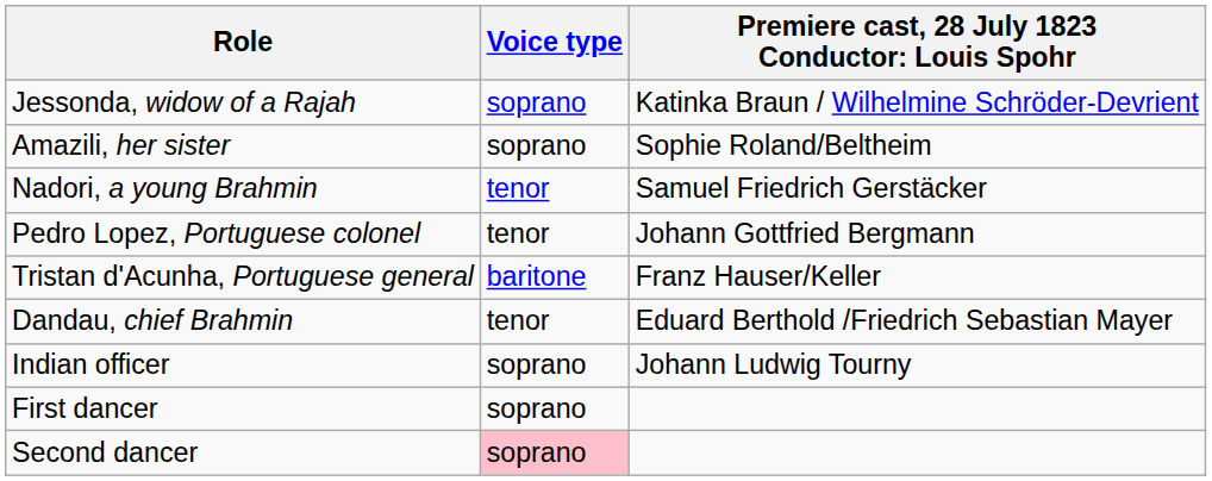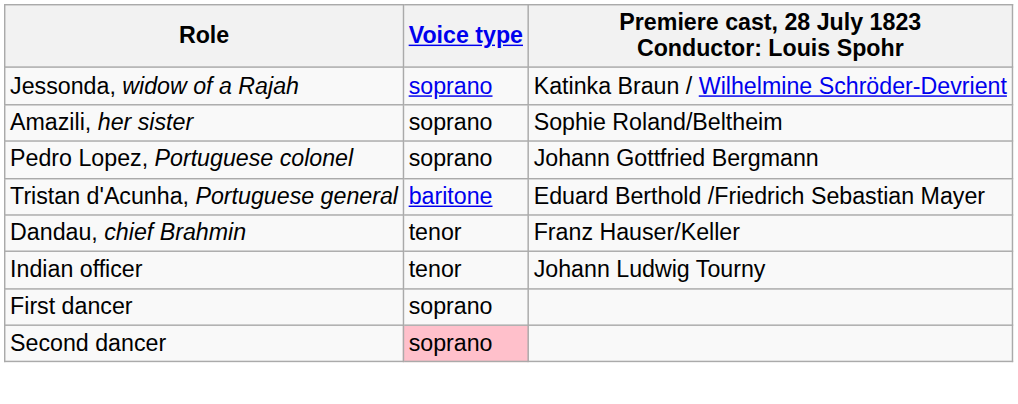 <table class="wikitable">
 <tr>
 <th>Role</th>
 <th><a href='#'>Voice type</a></th>
 <th>Premiere cast, 28 July 1823<br>Conductor: Louis Spohr</th>
 </tr>
 <tr>
 <td>Jessonda, <em>widow of a Rajah</em></td>
 <td><a href='#'>soprano</a></td>
 <td>Katinka Braun / <a href='#'>Wilhelmine Schröder-Devrient</a></td>
 </tr>
 <tr>
 <td>Amazili, <em>her sister</em></td>
 <td>soprano</td>
 <td>Sophie Roland/Beltheim</td>
 </tr>
 <tr>
-<td>Nadori, <em>a young Brahmin</em></td>
-<td><a href='#'>tenor</a></td>
-<td>Samuel Friedrich Gerstäcker</td>
-</tr>
-<tr>
 <td>Pedro Lopez, <em>Portuguese colonel</em></td>
-<td>tenor</td>
+<td>soprano</td>
 <td>Johann Gottfried Bergmann</td>
 </tr>
 <tr>
 <td>Tristan d'Acunha, <em>Portuguese general</em></td>
 <td><a href='#'>baritone</a></td>
-<td>Franz Hauser/Keller</td>
+<td>Eduard Berthold /Friedrich Sebastian Mayer</td>
 </tr>
 <tr>
 <td>Dandau, <em>chief Brahmin</em></td>
 <td>tenor</td>
-<td>Eduard Berthold /Friedrich Sebastian Mayer</td>
+<td>Franz Hauser/Keller</td>
 </tr>
 <tr>
 <td>Indian officer</td>
-<td>soprano</td>
+<td>tenor</td>
 <td>Johann Ludwig Tourny</td>
 </tr>
 <tr>
 <td>First dancer</td>
 <td>soprano</td>
 <td></td>
 </tr>
 <tr>
 <td>Second dancer</td>
 <td style="background: pink;">soprano</td>
 <td></td>
 </tr>
 </table>
